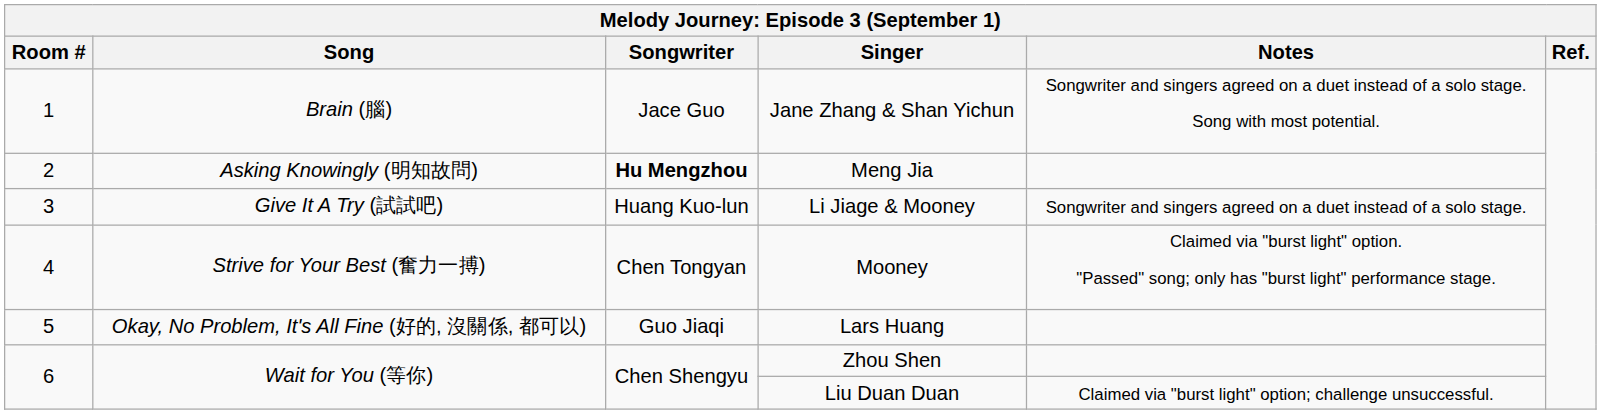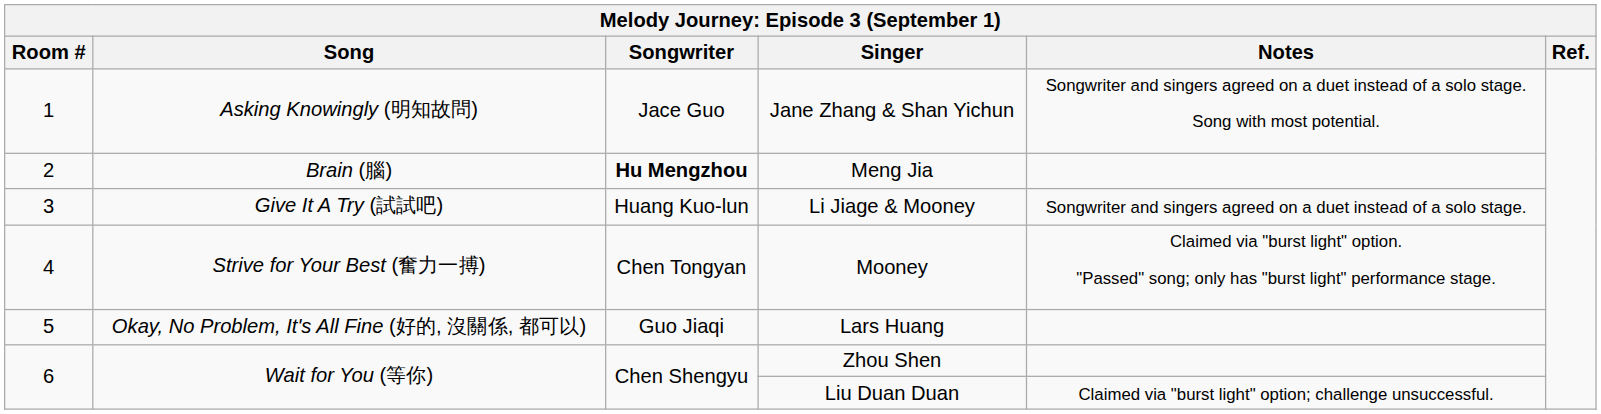 <table class="wikitable" width="100%" style="text-align:center;">
 <tr>
 <th colspan=6>Melody Journey: Episode 3 (September 1)</th>
 </tr>
 <tr>
 <th>Room #</th>
 <th>Song</th>
 <th>Songwriter</th>
 <th>Singer</th>
 <th>Notes</th>
 <th>Ref.</th>
 </tr>
 <tr>
 <td>1</td>
-<td><em>Brain</em> (腦)</td>
+<td><em>Asking Knowingly</em> (明知故問)</td>
 <td>Jace Guo</td>
 <td>Jane Zhang & Shan Yichun</td>
 <td><small>Songwriter and singers agreed on a duet instead of a solo stage.<p>Song with most potential.</p></small></td>
 <td rowspan=7></td>
 </tr>
 <tr>
 <td>2</td>
-<td><em>Asking Knowingly</em> (明知故問)</td>
+<td><em>Brain</em> (腦)</td>
 <td><strong>Hu Mengzhou</strong></td>
 <td>Meng Jia</td>
 <td></td>
 </tr>
 <tr>
 <td>3</td>
 <td><em>Give It A Try</em> (試試吧)</td>
 <td>Huang Kuo-lun</td>
 <td>Li Jiage & Mooney</td>
 <td><small>Songwriter and singers agreed on a duet instead of a solo stage.</small></td>
 </tr>
 <tr>
 <td>4</td>
 <td><em>Strive for Your Best</em> (奮力一搏)</td>
 <td>Chen Tongyan</td>
 <td>Mooney</td>
 <td><small>Claimed via "burst light" option.<p>"Passed" song; only has "burst light" performance stage.</p></small></td>
 </tr>
 <tr>
 <td>5</td>
 <td><em>Okay, No Problem, It's All Fine</em> (好的, 沒關係, 都可以)</td>
 <td>Guo Jiaqi</td>
 <td>Lars Huang</td>
 <td></td>
 </tr>
 <tr>
 <td rowspan=2>6</td>
 <td rowspan=2><em>Wait for You</em> (等你)</td>
 <td rowspan=2>Chen Shengyu</td>
 <td>Zhou Shen</td>
 <td></td>
 </tr>
 <tr>
 <td>Liu Duan Duan</td>
 <td><small>Claimed via "burst light" option; challenge unsuccessful.</small></td>
 </tr>
 </table>
